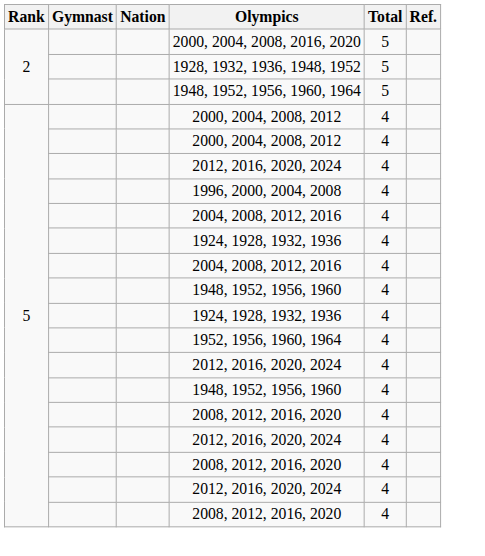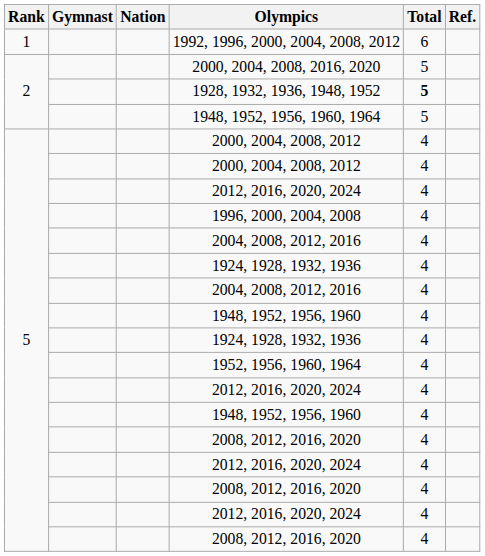 <table class="wikitable sortable" style="text-align:center;">
 <tr>
 <th>Rank</th>
 <th>Gymnast</th>
 <th>Nation</th>
 <th>Olympics</th>
 <th>Total</th>
 <th class="unsortable">Ref.</th>
+</tr>
+<tr>
+<td>1</td>
+<td align="left"></td>
+<td align="left"></td>
+<td>1992, 1996, 2000, 2004, 2008, 2012</td>
+<td>6</td>
+<td></td>
 </tr>
 <tr>
 <td rowspan="3">2</td>
 <td align="left"></td>
 <td align="left"></td>
 <td>2000, 2004, 2008, 2016, 2020</td>
 <td>5</td>
 <td></td>
 </tr>
 <tr>
 <td align=left></td>
 <td align=left></td>
 <td>1928, 1932, 1936, 1948, 1952</td>
-<td>5</td>
+<td><strong>5</strong></td>
 <td></td>
 </tr>
 <tr>
 <td align="left"></td>
 <td align=left></td>
 <td>1948, 1952, 1956, 1960, 1964</td>
 <td>5</td>
 <td></td>
 </tr>
 <tr>
 <td rowspan="17">5</td>
 <td align=left></td>
 <td align=left></td>
 <td>2000, 2004, 2008, 2012</td>
 <td>4</td>
 <td></td>
 </tr>
 <tr>
 <td align=left></td>
 <td align=left></td>
 <td>2000, 2004, 2008, 2012</td>
 <td>4</td>
 <td></td>
 </tr>
 <tr>
 <td align=left></td>
 <td align=left></td>
 <td>2012, 2016, 2020, 2024</td>
 <td>4</td>
 <td></td>
 </tr>
 <tr>
 <td align=left></td>
 <td align=left></td>
 <td>1996, 2000, 2004, 2008</td>
 <td>4</td>
 <td></td>
 </tr>
 <tr>
 <td align=left></td>
 <td align=left></td>
 <td>2004, 2008, 2012, 2016</td>
 <td>4</td>
 <td></td>
 </tr>
 <tr>
 <td align=left></td>
 <td align=left></td>
 <td>1924, 1928, 1932, 1936</td>
 <td>4</td>
 <td></td>
 </tr>
 <tr>
 <td align=left></td>
 <td align=left></td>
 <td>2004, 2008, 2012, 2016</td>
 <td>4</td>
 <td></td>
 </tr>
 <tr>
 <td align=left></td>
 <td align=left></td>
 <td>1948, 1952, 1956, 1960</td>
 <td>4</td>
 <td></td>
 </tr>
 <tr>
 <td align=left></td>
 <td align=left></td>
 <td>1924, 1928, 1932, 1936</td>
 <td>4</td>
 <td></td>
 </tr>
 <tr>
 <td align=left></td>
 <td align=left></td>
 <td>1952, 1956, 1960, 1964</td>
 <td>4</td>
 <td></td>
 </tr>
 <tr>
 <td align=left></td>
 <td align=left></td>
 <td>2012, 2016, 2020, 2024</td>
 <td>4</td>
 <td></td>
 </tr>
 <tr>
 <td align=left></td>
 <td align=left></td>
 <td>1948, 1952, 1956, 1960</td>
 <td>4</td>
 <td></td>
 </tr>
 <tr>
 <td align=left></td>
 <td align=left></td>
 <td>2008, 2012, 2016, 2020</td>
 <td>4</td>
 <td></td>
 </tr>
 <tr>
 <td align=left></td>
 <td align=left></td>
 <td>2012, 2016, 2020, 2024</td>
 <td>4</td>
 <td></td>
 </tr>
 <tr>
 <td align=left></td>
 <td align=left></td>
 <td>2008, 2012, 2016, 2020</td>
 <td>4</td>
 <td></td>
 </tr>
 <tr>
 <td align=left></td>
 <td align=left></td>
 <td>2012, 2016, 2020, 2024</td>
 <td>4</td>
 <td></td>
 </tr>
 <tr>
 <td align=left></td>
 <td align=left></td>
 <td>2008, 2012, 2016, 2020</td>
 <td>4</td>
 <td></td>
 </tr>
 </table>
